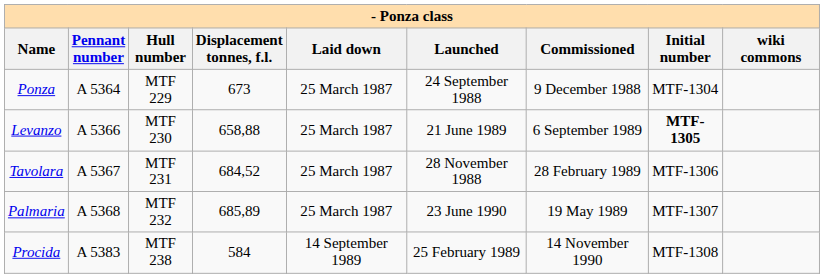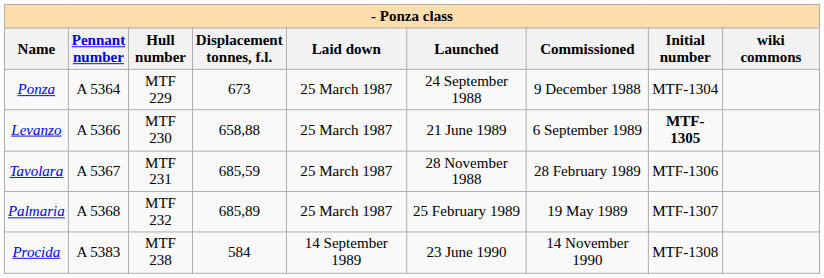 <table border="1" class="sortable wikitable">
 <tr>
 <th colspan="11" style="background:#ffdead;"> - Ponza class</th>
 </tr>
 <tr>
 <th>Name</th>
 <th><a href='#'>Pennant<br>number</a></th>
 <th>Hull<br>number</th>
 <th>Displacement<br>tonnes, f.l.</th>
 <th>Laid down</th>
 <th>Launched</th>
 <th>Commissioned</th>
 <th>Initial<br>number</th>
 <th>wiki commons</th>
 </tr>
 <tr style="text-align:center;">
 <td><em><a href='#'>Ponza</a></em></td>
 <td>A 5364</td>
 <td>MTF 229 </td>
 <td>673</td>
 <td>25 March 1987</td>
 <td>24 September 1988</td>
 <td>9 December 1988</td>
 <td>MTF-1304</td>
 <td></td>
 </tr>
 <tr style="text-align:center;">
 <td><em><a href='#'>Levanzo</a></em></td>
 <td>A 5366</td>
 <td>MTF 230</td>
 <td>658,88</td>
 <td>25 March 1987</td>
 <td>21 June 1989</td>
 <td>6 September 1989</td>
 <td><strong>MTF-1305</strong></td>
 <td></td>
 </tr>
 <tr style="text-align:center;">
 <td><em><a href='#'>Tavolara</a></em></td>
 <td>A 5367</td>
 <td>MTF 231</td>
-<td>684,52</td>
+<td>685,59</td>
 <td>25 March 1987</td>
 <td>28 November 1988</td>
 <td>28 February 1989</td>
 <td>MTF-1306</td>
 <td></td>
 </tr>
 <tr style="text-align:center;">
 <td><em><a href='#'>Palmaria</a></em></td>
 <td>A 5368</td>
 <td>MTF 232</td>
 <td>685,89</td>
 <td>25 March 1987</td>
-<td>23 June 1990</td>
+<td>25 February 1989</td>
 <td>19 May 1989</td>
 <td>MTF-1307</td>
 <td></td>
 </tr>
 <tr style="text-align:center;">
 <td><em><a href='#'>Procida</a></em></td>
 <td>A 5383</td>
 <td>MTF 238</td>
 <td>584</td>
 <td>14 September 1989</td>
-<td>25 February 1989</td>
+<td>23 June 1990</td>
 <td>14 November 1990</td>
 <td>MTF-1308</td>
 <td></td>
 </tr>
 </table>
